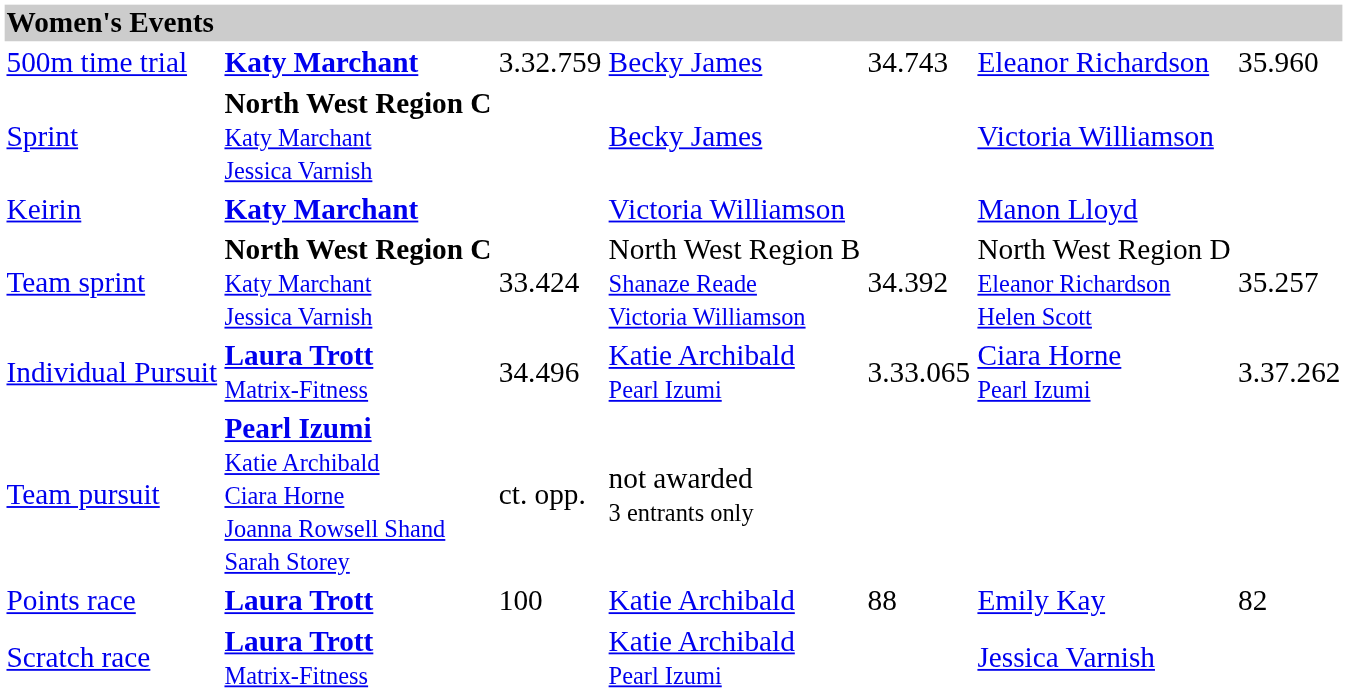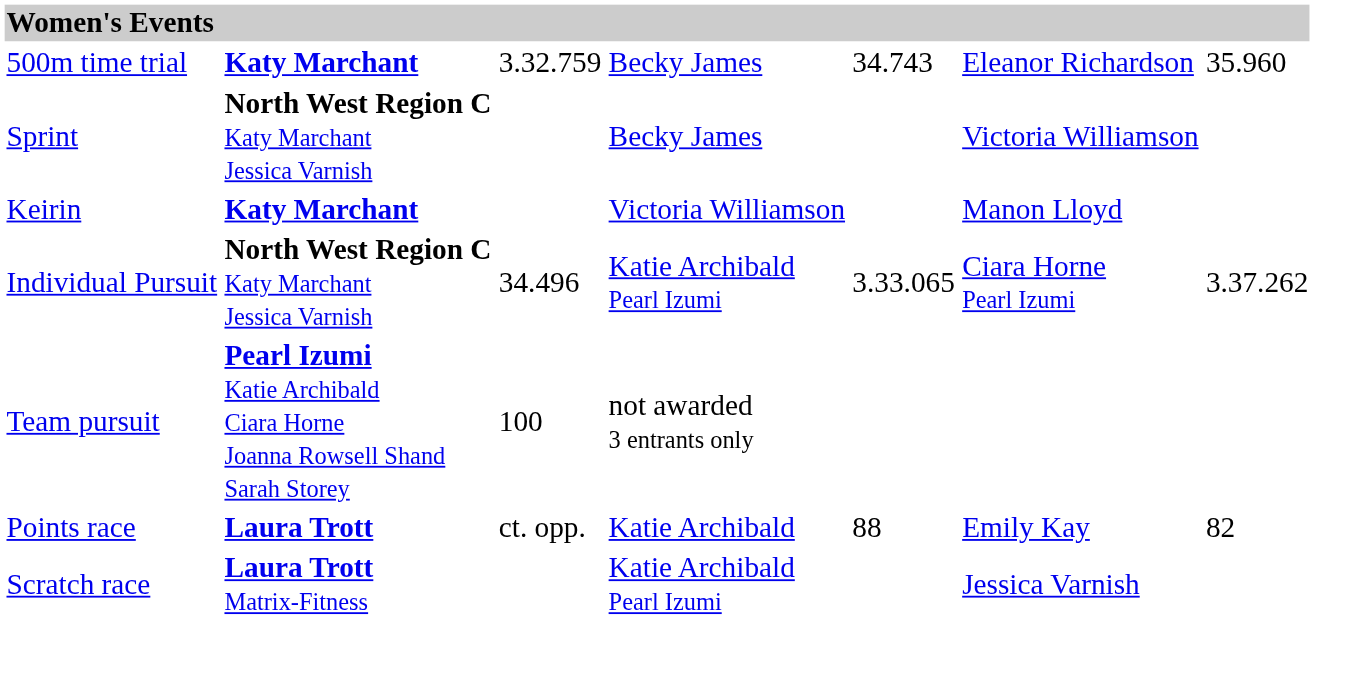 <table>
 <tr style="background:#ccc;">
 <td colspan=7><strong>Women's Events</strong></td>
 </tr>
 <tr>
 <td><a href='#'>500m time trial</a></td>
 <td><strong><a href='#'>Katy Marchant</a></strong></td>
 <td>3.32.759</td>
 <td><a href='#'>Becky James</a></td>
 <td>34.743</td>
 <td><a href='#'>Eleanor Richardson</a></td>
 <td>35.960</td>
 </tr>
 <tr>
 <td><a href='#'>Sprint</a></td>
 <td><strong>North West Region C</strong><br> <small><a href='#'>Katy Marchant</a><br><a href='#'>Jessica Varnish</a></small></td>
 <td></td>
 <td><a href='#'>Becky James</a></td>
 <td></td>
 <td><a href='#'>Victoria Williamson</a></td>
 <td></td>
 </tr>
 <tr>
 <td><a href='#'>Keirin</a></td>
 <td><strong><a href='#'>Katy Marchant</a></strong></td>
 <td></td>
 <td><a href='#'>Victoria Williamson</a></td>
 <td></td>
 <td><a href='#'>Manon Lloyd</a></td>
 <td></td>
 </tr>
 <tr>
-<td><a href='#'>Team sprint</a></td>
+<td><a href='#'>Individual Pursuit</a></td>
 <td><strong>North West Region C</strong><br> <small><a href='#'>Katy Marchant</a><br><a href='#'>Jessica Varnish</a></small></td>
-<td>33.424</td>
-<td>North West Region B<br><small><a href='#'>Shanaze Reade</a><br><a href='#'>Victoria Williamson</a></small></td>
-<td>34.392</td>
-<td>North West Region D<br><small><a href='#'>Eleanor Richardson</a><br> <a href='#'>Helen Scott</a></small></td>
-<td>35.257</td>
-</tr>
-<tr>
-<td><a href='#'>Individual Pursuit</a></td>
-<td><strong><a href='#'>Laura Trott</a></strong><br><small><a href='#'>Matrix-Fitness</a></small></td>
 <td>34.496</td>
 <td><a href='#'>Katie Archibald</a><br><small><a href='#'>Pearl Izumi</a></small></td>
 <td>3.33.065</td>
 <td><a href='#'>Ciara Horne</a><br><small><a href='#'>Pearl Izumi</a></small></td>
 <td>3.37.262</td>
 </tr>
 <tr>
 <td><a href='#'>Team pursuit</a>  </td>
 <td><strong><a href='#'>Pearl Izumi</a></strong><br><small><a href='#'>Katie Archibald</a><br><a href='#'>Ciara Horne</a><br><a href='#'>Joanna Rowsell Shand</a><br><a href='#'>Sarah Storey</a></small></td>
-<td>ct. opp.</td>
+<td>100</td>
 <td colspan="4">not awarded <br><small>3 entrants only</small></td>
 </tr>
 <tr>
 <td><a href='#'>Points race</a></td>
 <td><strong><a href='#'>Laura Trott</a></strong></td>
-<td>100</td>
+<td>ct. opp.</td>
 <td><a href='#'>Katie Archibald</a></td>
 <td>88</td>
 <td><a href='#'>Emily Kay</a></td>
 <td>82</td>
 </tr>
 <tr>
 <td><a href='#'>Scratch race</a></td>
 <td><strong><a href='#'>Laura Trott</a> </strong><br><small><a href='#'>Matrix-Fitness</a></small></td>
 <td></td>
 <td><a href='#'>Katie Archibald</a><br><small><a href='#'>Pearl Izumi</a></small></td>
 <td></td>
 <td><a href='#'>Jessica Varnish</a></td>
 <td></td>
 </tr>
 </table>
